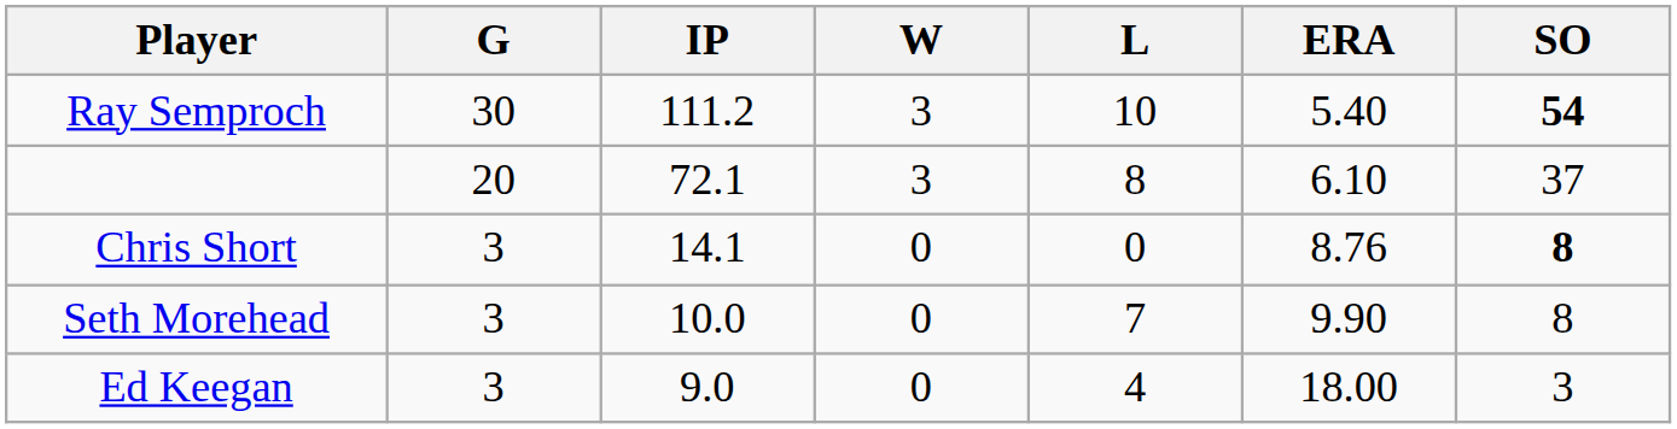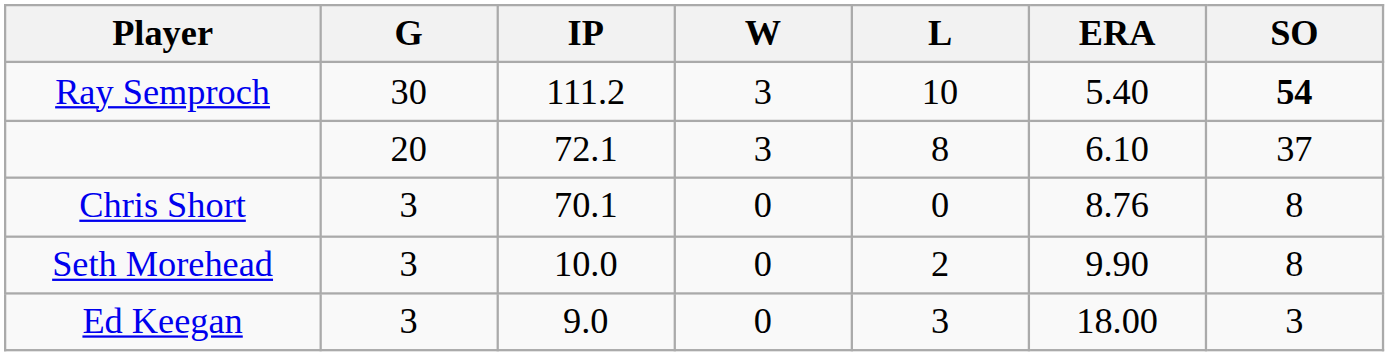 <table class="wikitable sortable">
 <tr>
 <th bgcolor="#DDDDFF" width="16%">Player</th>
 <th bgcolor="#DDDDFF" width="9%">G</th>
 <th bgcolor="#DDDDFF" width="9%">IP</th>
 <th bgcolor="#DDDDFF" width="9%">W</th>
 <th bgcolor="#DDDDFF" width="9%">L</th>
 <th bgcolor="#DDDDFF" width="9%">ERA</th>
 <th bgcolor="#DDDDFF" width="9%">SO</th>
 </tr>
 <tr align="center">
 <td><a href='#'>Ray Semproch</a></td>
 <td>30</td>
 <td>111.2</td>
 <td>3</td>
 <td>10</td>
 <td>5.40</td>
 <td><strong>54</strong></td>
 </tr>
 <tr align=center>
 <td></td>
 <td>20</td>
 <td>72.1</td>
 <td>3</td>
 <td>8</td>
 <td>6.10</td>
 <td>37</td>
 </tr>
 <tr align="center">
 <td><a href='#'>Chris Short</a></td>
 <td>3</td>
-<td>14.1</td>
+<td>70.1</td>
 <td>0</td>
 <td>0</td>
 <td>8.76</td>
-<td><strong>8</strong></td>
+<td>8</td>
 </tr>
 <tr align=center>
 <td><a href='#'>Seth Morehead</a></td>
 <td>3</td>
 <td>10.0</td>
 <td>0</td>
-<td>7</td>
+<td>2</td>
 <td>9.90</td>
 <td>8</td>
 </tr>
 <tr align=center>
 <td><a href='#'>Ed Keegan</a></td>
 <td>3</td>
 <td>9.0</td>
 <td>0</td>
-<td>4</td>
+<td>3</td>
 <td>18.00</td>
 <td>3</td>
 </tr>
 </table>
